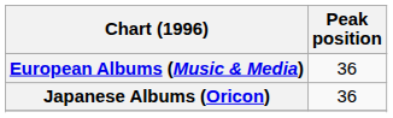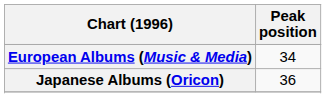 <table class="wikitable sortable plainrowheaders" style="text-align:center">
 <tr>
 <th scope="col">Chart (1996)</th>
 <th scope="col">Peak<br>position</th>
 </tr>
 <tr>
 </tr>
 <tr>
 </tr>
 <tr>
 <th scope="row"><a href='#'>European Albums</a> (<em><a href='#'>Music & Media</a></em>)</th>
-<td>36</td>
+<td>34</td>
 </tr>
 <tr>
 <th scope="row">Japanese Albums (<a href='#'>Oricon</a>)</th>
 <td>36</td>
 </tr>
 <tr>
 </tr>
 <tr>
 </tr>
 <tr>
 </tr>
 </table>
